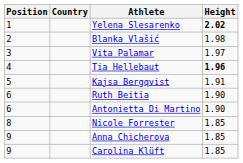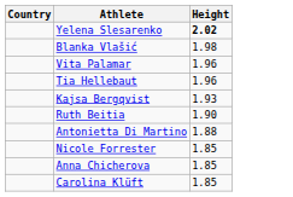 <table class="wikitable">
 <tr>
-<th>Position</th>
 <th>Country</th>
 <th>Athlete</th>
 <th>Height</th>
 </tr>
 <tr>
-<td>1</td>
 <td></td>
 <td><a href='#'>Yelena Slesarenko</a></td>
 <td><strong>2.02</strong></td>
 </tr>
 <tr>
-<td>2</td>
 <td></td>
 <td><a href='#'>Blanka Vlašić</a></td>
 <td>1.98</td>
 </tr>
 <tr>
-<td>3</td>
 <td></td>
 <td><a href='#'>Vita Palamar</a></td>
-<td>1.97</td>
+<td>1.96</td>
 </tr>
 <tr>
-<td>4</td>
 <td></td>
 <td><a href='#'>Tia Hellebaut</a></td>
-<td><strong>1.96</strong></td>
+<td>1.96</td>
 </tr>
 <tr>
-<td>5</td>
 <td></td>
 <td><a href='#'>Kajsa Bergqvist</a></td>
-<td>1.91</td>
+<td>1.93</td>
 </tr>
 <tr>
-<td>6</td>
 <td></td>
 <td><a href='#'>Ruth Beitia</a></td>
 <td>1.90</td>
 </tr>
 <tr>
-<td>6</td>
 <td></td>
 <td><a href='#'>Antonietta Di Martino</a></td>
-<td>1.90</td>
+<td>1.88</td>
 </tr>
 <tr>
-<td>8</td>
 <td></td>
 <td><a href='#'>Nicole Forrester</a></td>
 <td>1.85</td>
 </tr>
 <tr>
-<td>9</td>
 <td></td>
 <td><a href='#'>Anna Chicherova</a></td>
 <td>1.85</td>
 </tr>
 <tr>
-<td>9</td>
 <td></td>
 <td><a href='#'>Carolina Klüft</a></td>
 <td>1.85</td>
 </tr>
 </table>
